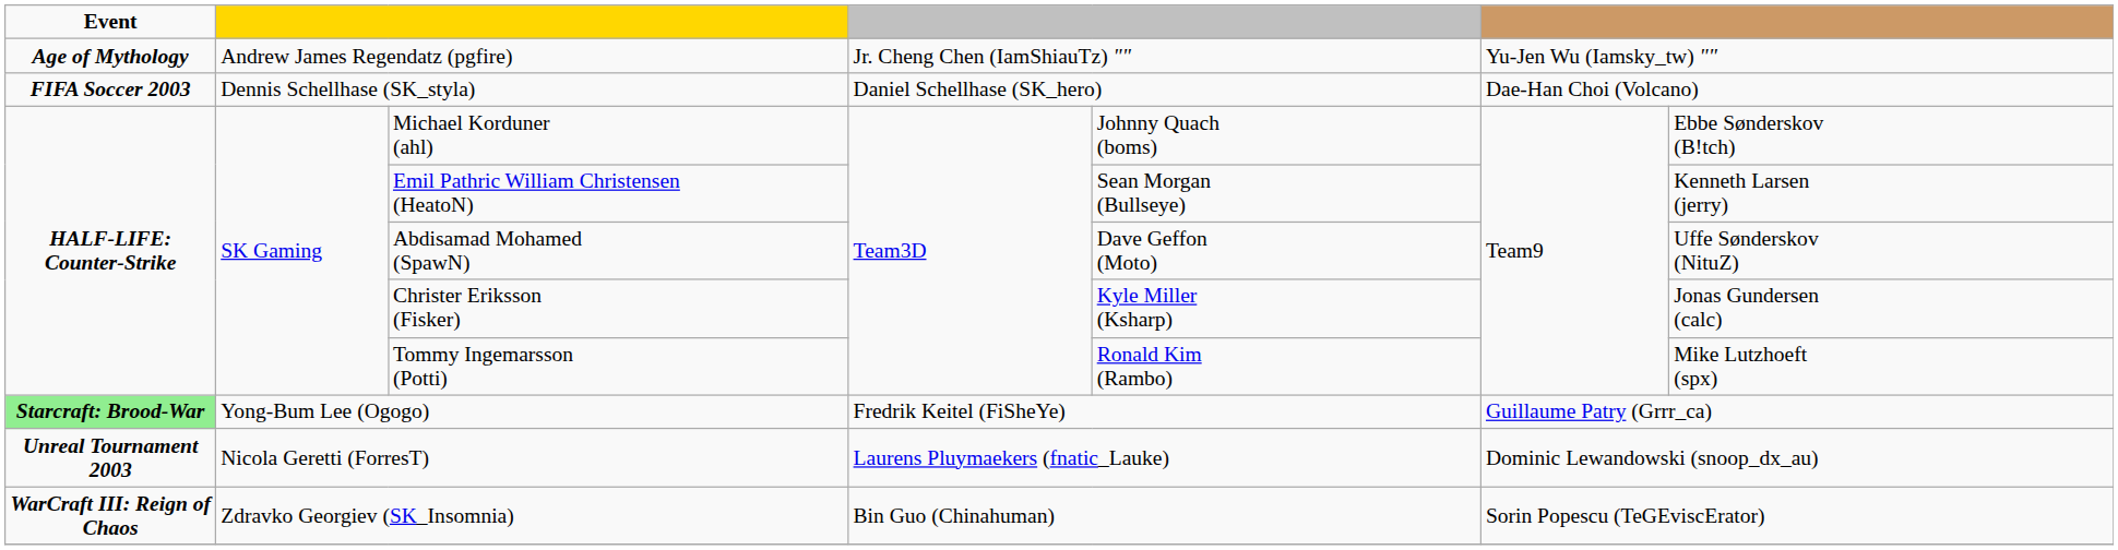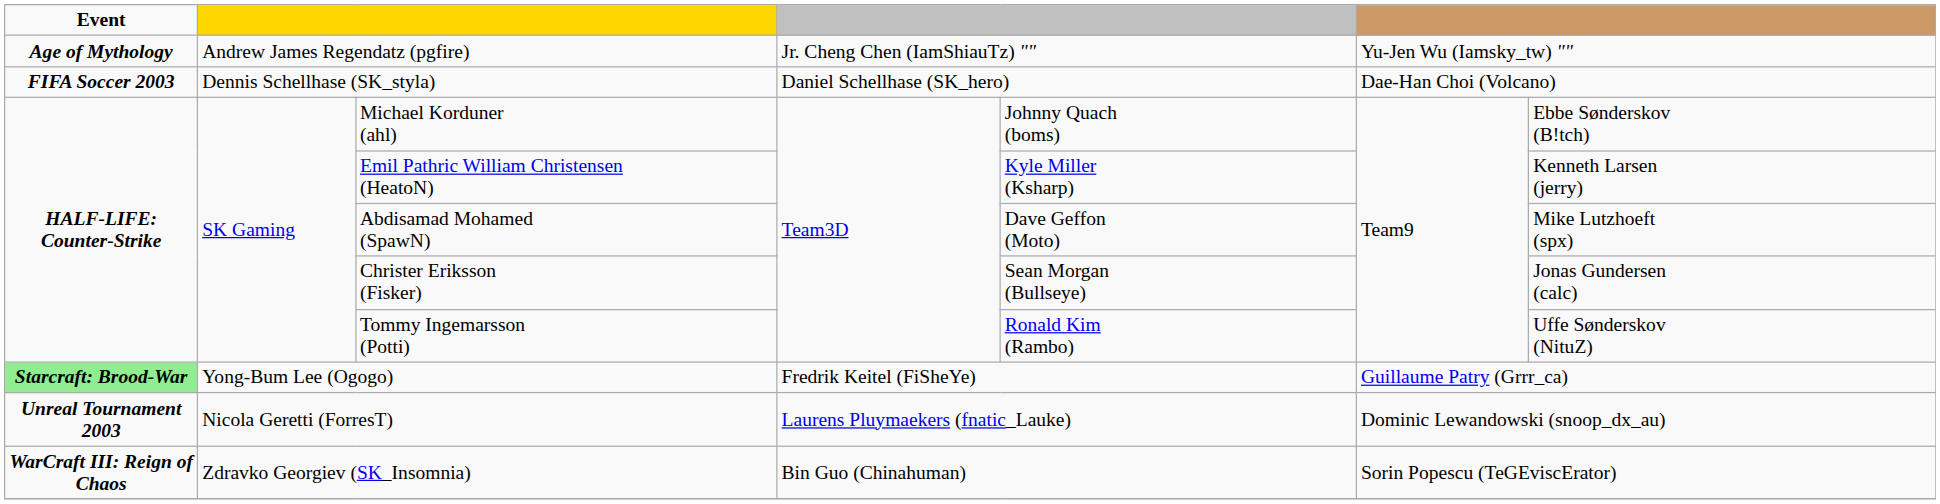 <table class="wikitable" width=100%>
 <tr>
 <td style="text-align:center"  width=10%><strong>Event</strong></td>
 <td colspan="2" style="text-align:center" bgcolor="gold" width=30%></td>
 <td colspan="2" style="text-align:center" bgcolor="silver" width=30%></td>
 <td colspan="2" style="text-align:center" bgcolor="CC9966" width=30%></td>
 </tr>
 <tr>
 <td style="text-align:center"><strong><em>Age of Mythology</em></strong></td>
 <td colspan="2"> Andrew James Regendatz (pgfire)</td>
 <td colspan="2"> Jr. Cheng Chen (IamShiauTz) <em>""</em></td>
 <td colspan="2"> Yu-Jen Wu (Iamsky_tw) <em>""</em></td>
 </tr>
 <tr>
 <td style="text-align:center"><strong><em>FIFA Soccer 2003</em></strong></td>
 <td colspan="2"> Dennis Schellhase (SK_styla)</td>
 <td colspan="2"> Daniel Schellhase (SK_hero)</td>
 <td colspan="2"> Dae-Han Choi (Volcano)</td>
 </tr>
 <tr>
 <td rowspan="5" align=center><strong><em>HALF-LIFE: Counter-Strike</em></strong></td>
 <td rowspan="5"><a href='#'>SK Gaming</a><br></td>
 <td>Michael Korduner<br>(ahl)</td>
 <td rowspan="5"><a href='#'>Team3D</a><br></td>
 <td>Johnny Quach<br>(boms)</td>
 <td rowspan="5">Team9<br></td>
 <td>Ebbe Sønderskov<br>(B!tch)</td>
 </tr>
 <tr>
 <td><a href='#'>Emil Pathric William Christensen</a><br>(HeatoN)</td>
-<td>Sean Morgan<br>(Bullseye)</td>
+<td><a href='#'>Kyle Miller</a><br>(Ksharp)</td>
 <td>Kenneth Larsen<br>(jerry)</td>
 </tr>
 <tr>
 <td>Abdisamad Mohamed<br>(SpawN)</td>
 <td>Dave Geffon<br>(Moto)</td>
-<td>Uffe Sønderskov<br>(NituZ)</td>
+<td>Mike Lutzhoeft<br>(spx)</td>
 </tr>
 <tr>
 <td>Christer Eriksson<br>(Fisker)</td>
-<td><a href='#'>Kyle Miller</a><br>(Ksharp)</td>
+<td>Sean Morgan<br>(Bullseye)</td>
 <td>Jonas Gundersen<br>(calc)</td>
 </tr>
 <tr>
 <td>Tommy Ingemarsson<br>(Potti)</td>
 <td><a href='#'>Ronald Kim</a><br>(Rambo)</td>
-<td>Mike Lutzhoeft<br>(spx)</td>
+<td>Uffe Sønderskov<br>(NituZ)</td>
 </tr>
 <tr>
 <td style="background: lightgreen; text-align:center"><strong><em>Starcraft: Brood-War</em></strong></td>
 <td colspan="2"> Yong-Bum Lee (Ogogo)</td>
 <td colspan="2"> Fredrik Keitel  (FiSheYe)</td>
 <td colspan="2"> <a href='#'>Guillaume Patry</a> (Grrr_ca)</td>
 </tr>
 <tr>
 <td style="text-align:center"><strong><em>Unreal Tournament 2003</em></strong></td>
 <td colspan="2"> Nicola Geretti (ForresT)</td>
 <td colspan="2"> <a href='#'>Laurens Pluymaekers</a> (<a href='#'>fnatic</a>_Lauke)</td>
 <td colspan="2"> Dominic Lewandowski (snoop_dx_au)</td>
 </tr>
 <tr>
 <td style="text-align:center"><strong><em>WarCraft III: Reign of Chaos</em></strong></td>
 <td colspan="2"> Zdravko Georgiev (<a href='#'>SK</a>_Insomnia)</td>
 <td colspan="2"> Bin Guo (Chinahuman)</td>
 <td colspan="2"> Sorin Popescu (TeGEviscErator)</td>
 </tr>
 <tr>
 </tr>
 </table>
